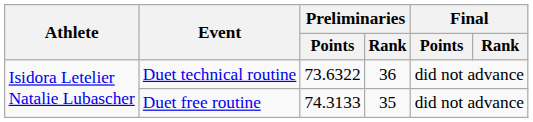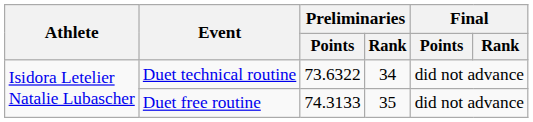 <table class=wikitable style="font-size:90%">
 <tr>
 <th rowspan="2">Athlete</th>
 <th rowspan="2">Event</th>
 <th colspan="2">Preliminaries</th>
 <th colspan="2">Final</th>
 </tr>
 <tr style="font-size:95%">
 <th>Points</th>
 <th>Rank</th>
 <th>Points</th>
 <th>Rank</th>
 </tr>
 <tr align=center>
 <td align=left rowspan=2><a href='#'>Isidora Letelier</a><br><a href='#'>Natalie Lubascher</a></td>
 <td align=left><a href='#'>Duet technical routine</a></td>
 <td>73.6322</td>
-<td>36</td>
+<td>34</td>
 <td colspan=2>did not advance</td>
 </tr>
 <tr align=center>
 <td align=left><a href='#'>Duet free routine</a></td>
 <td>74.3133</td>
 <td>35</td>
 <td colspan=2>did not advance</td>
 </tr>
 </table>
